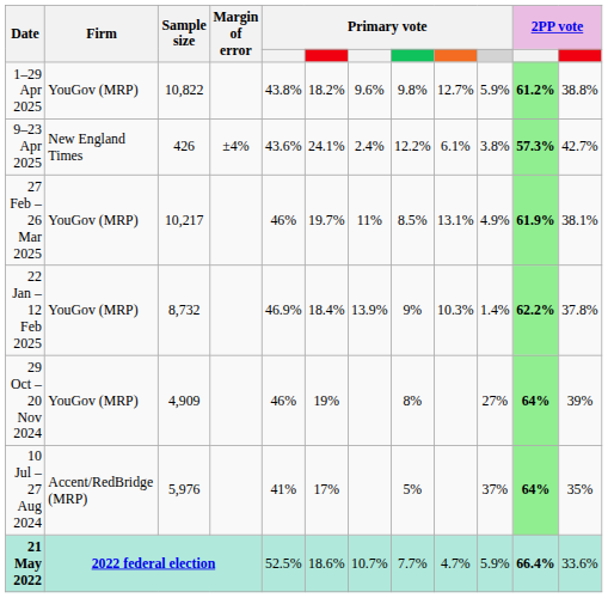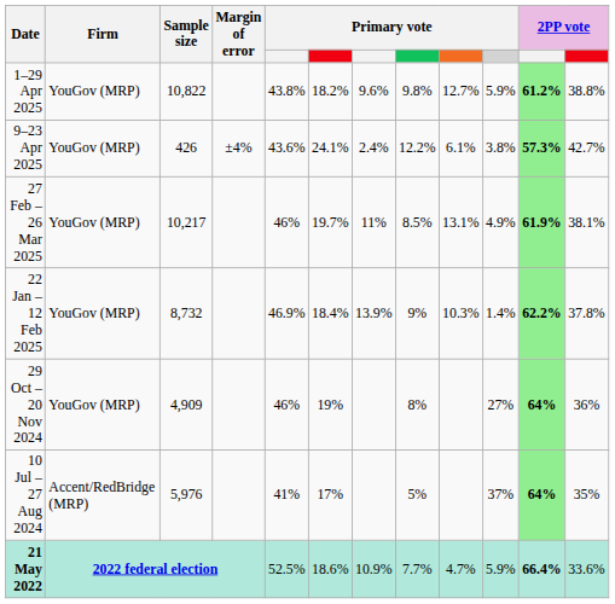 <table class="nowrap wikitable tpl-blanktable" style=text-align:center;font-size:90%>
 <tr>
 <th rowspan=2>Date</th>
 <th rowspan=2>Firm</th>
 <th rowspan=2>Sample<br>size</th>
 <th rowspan=2>Margin<br>of error</th>
 <th colspan=6>Primary vote</th>
 <th colspan=2 class=unsortable style=background:#ebbce3><a href='#'>2PP vote</a></th>
 </tr>
 <tr>
 <th style=background:></th>
 <th class="unsortable" style="background:#F00011"></th>
 <th class=unsortable style=background:></th>
 <th class=unsortable style=background:#10C25B></th>
 <th class=unsortable style=background:#f36c21></th>
 <th class=unsortable style=background:lightgray></th>
 <th style=background:></th>
 <th class="unsortable" style="background:#F00011"></th>
 </tr>
 <tr>
 <td align=right>1–29 Apr 2025</td>
 <td align=left>YouGov (MRP)</td>
 <td>10,822</td>
 <td></td>
 <td>43.8%</td>
 <td>18.2%</td>
 <td>9.6%</td>
 <td>9.8%</td>
 <td>12.7%</td>
 <td>5.9%</td>
 <th style=background:#90ee90>61.2%</th>
 <td>38.8%</td>
 </tr>
 <tr>
 <td align=right>9–23 Apr 2025</td>
-<td align=left>New England Times</td>
+<td align=left>YouGov (MRP)</td>
 <td>426</td>
 <td>±4%</td>
 <td>43.6%</td>
 <td>24.1%</td>
 <td>2.4%</td>
 <td>12.2%</td>
 <td>6.1%</td>
 <td>3.8%</td>
 <th style=background:#90ee90>57.3%</th>
 <td>42.7%</td>
 </tr>
 <tr>
 <td align=right>27 Feb – 26 Mar 2025</td>
 <td align=left>YouGov (MRP)</td>
 <td>10,217</td>
 <td></td>
 <td>46%</td>
 <td>19.7%</td>
 <td>11%</td>
 <td>8.5%</td>
 <td>13.1%</td>
 <td>4.9%</td>
 <th style=background:#90ee90>61.9%</th>
 <td>38.1%</td>
 </tr>
 <tr>
 <td align=right>22 Jan – 12 Feb 2025</td>
 <td align=left>YouGov (MRP)</td>
 <td>8,732</td>
 <td></td>
 <td>46.9%</td>
 <td>18.4%</td>
 <td>13.9%</td>
 <td>9%</td>
 <td>10.3%</td>
 <td>1.4%</td>
 <th style=background:#90ee90>62.2%</th>
 <td>37.8%</td>
 </tr>
 <tr>
 <td align=right>29 Oct – 20 Nov 2024</td>
 <td align=left>YouGov (MRP)</td>
 <td>4,909</td>
 <td></td>
 <td>46%</td>
 <td>19%</td>
 <td></td>
 <td>8%</td>
 <td></td>
 <td>27%</td>
 <th style=background:#90ee90>64%</th>
-<td>39%</td>
+<td>36%</td>
 </tr>
 <tr>
 <td align=right>10 Jul – 27 Aug 2024</td>
 <td align=left>Accent/RedBridge (MRP)</td>
 <td>5,976</td>
 <td></td>
 <td>41%</td>
 <td>17%</td>
 <td></td>
 <td>5%</td>
 <td></td>
 <td>37%</td>
 <th style=background:#90ee90>64%</th>
 <td>35%</td>
 </tr>
 <tr style="background:#b0e9db">
 <td style="text-align:right" data-sort-value="21-May-2022"><strong>21 May 2022</strong></td>
 <td colspan="3" style="text-align:center"><strong><a href='#'>2022 federal election</a></strong></td>
 <td>52.5%</td>
 <td>18.6%</td>
-<td>10.7%</td>
+<td>10.9%</td>
 <td>7.7%</td>
 <td>4.7%</td>
 <td>5.9%</td>
 <td><strong>66.4%</strong></td>
 <td>33.6%</td>
 </tr>
 </table>
